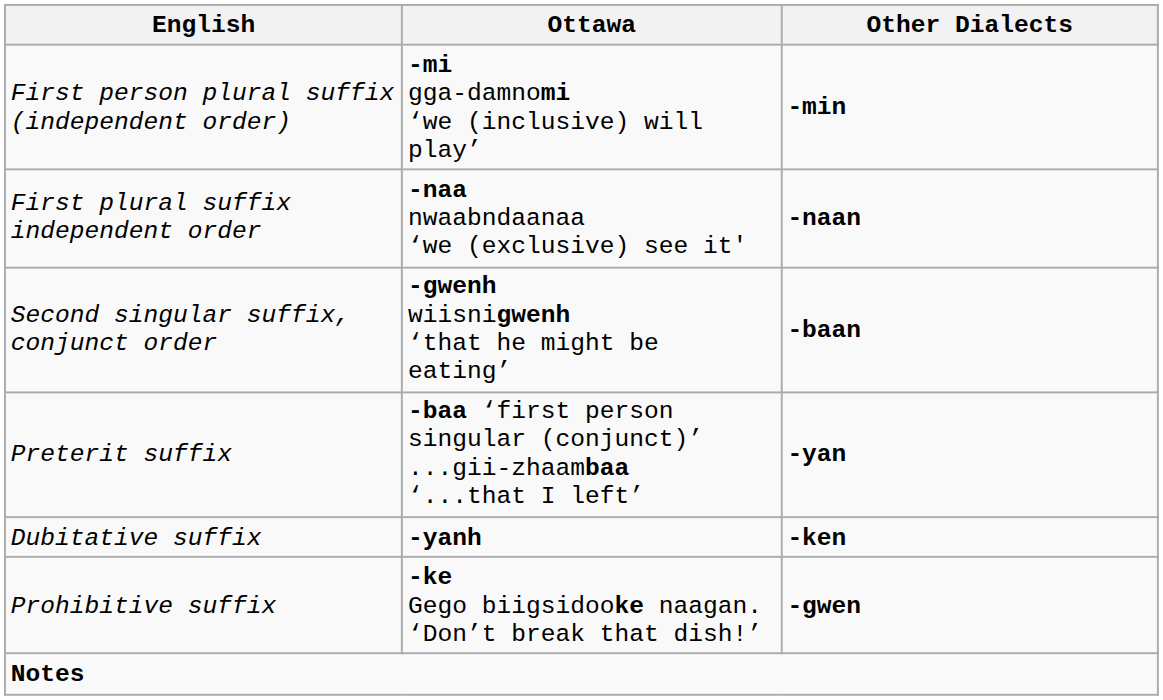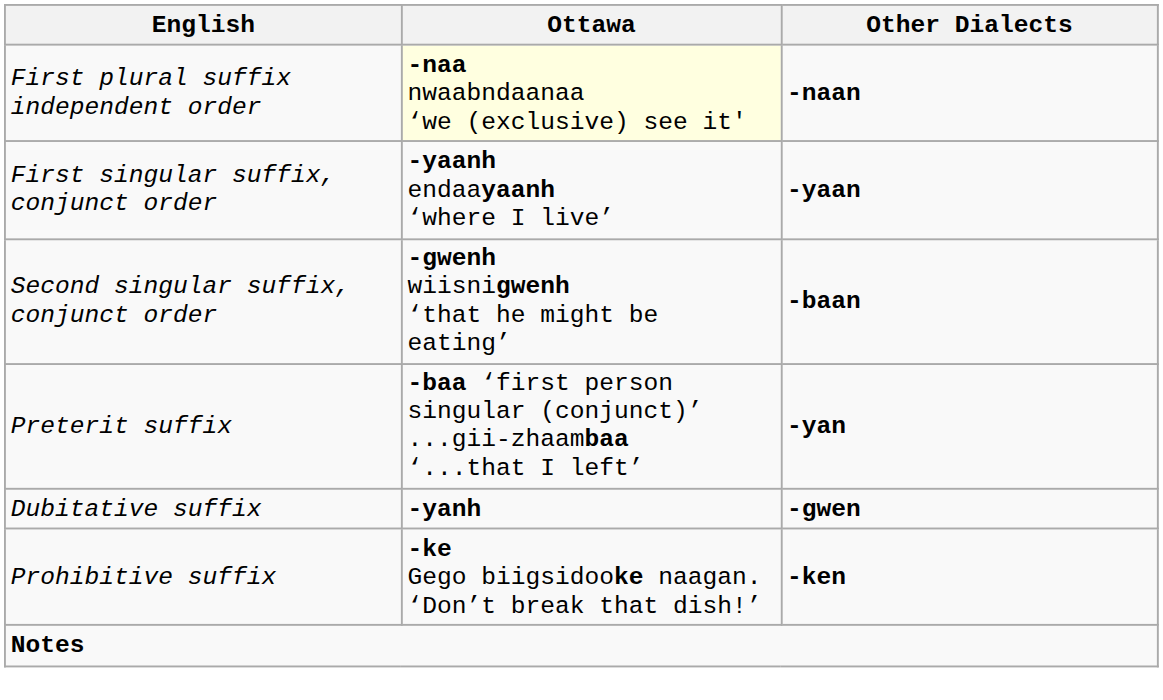 <table class="wikitable" align="center">
 <tr>
 <th width = "210"><strong>English</strong></th>
 <th width = "200"><strong>Ottawa</strong></th>
 <th width = "200"><strong>Other Dialects</strong></th>
 </tr>
 <tr>
-<td><em>First person plural suffix (independent order)</em></td>
-<td><strong>-mi</strong><br> gga-damno<strong>mi</strong><br>‘we (inclusive) will play’</td>
-<td><strong>-min</strong></td>
+<td><em>First plural suffix independent order</em></td>
+<td style="background: lightyellow;"><strong>-naa</strong><br>nwaabndaanaa<br> ‘we (exclusive) see it'</td>
+<td><strong>-naan</strong></td>
 </tr>
 <tr>
-<td><em>First plural suffix independent order</em></td>
-<td><strong>-naa</strong><br>nwaabndaanaa<br> ‘we (exclusive) see it'</td>
-<td><strong>-naan</strong></td>
+<td><em>First singular suffix, conjunct order</em> </td>
+<td><strong>-yaanh</strong> <br> endaa<strong>yaanh</strong> <br>‘where I live’</td>
+<td><strong>-yaan</strong></td>
 </tr>
 <tr>
 <td><em>Second singular suffix, conjunct order</em> </td>
 <td><strong>-gwenh</strong> <br>wiisni<strong>gwenh</strong> <br>‘that he might be eating’</td>
 <td><strong>-baan</strong></td>
 </tr>
 <tr>
 <td><em>Preterit suffix</em></td>
 <td><strong>-baa</strong> ‘first person singular (conjunct)’ <br>...gii-zhaam<strong>baa</strong> <br>‘...that I left’</td>
 <td><strong>-yan</strong></td>
 </tr>
 <tr>
 <td><em>Dubitative suffix</em> </td>
 <td><strong>-yanh</strong></td>
-<td><strong>-ken</strong></td>
+<td><strong>-gwen</strong></td>
 </tr>
 <tr>
 <td><em>Prohibitive suffix</em></td>
 <td><strong>-ke</strong><br> Gego biigsidoo<strong>ke</strong> naagan. <br>‘Don’t break that dish!’</td>
-<td><strong>-gwen</strong></td>
+<td><strong>-ken</strong></td>
 </tr>
 <tr>
 <td colspan=3><strong>Notes</strong><br></td>
 </tr>
 </table>
